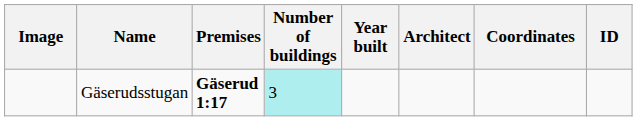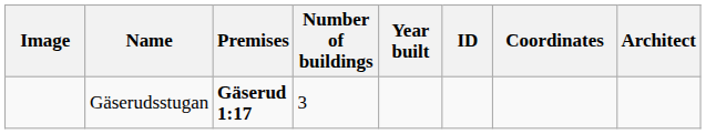 <table class="wikitable" width="95%">
 <tr>
 <th width="150">Image</th>
 <th>Name</th>
 <th>Premises</th>
 <th width="75">Number of<br>buildings</th>
 <th width="120">Year built</th>
+<th width="120">ID</th>
+<th width="170">Coordinates</th>
 <th>Architect</th>
-<th width="170">Coordinates</th>
-<th width="120">ID</th>
 </tr>
 <tr>
 <td></td>
 <td>Gäserudsstugan</td>
 <td><strong>Gäserud 1:17</strong></td>
-<td style="background: paleturquoise;">3</td>
+<td>3</td>
 <td></td>
 <td></td>
 <td></td>
 <td></td>
 </tr>
 </table>
